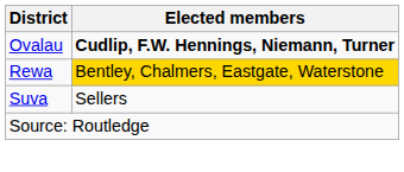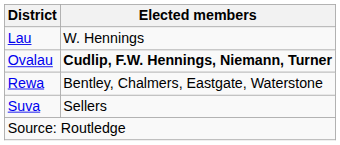 <table class=wikitable>
 <tr>
 <th>District</th>
 <th>Elected members</th>
+</tr>
+<tr>
+<td><a href='#'>Lau</a></td>
+<td>W. Hennings</td>
 </tr>
 <tr>
 <td><a href='#'>Ovalau</a></td>
 <td><strong>Cudlip, F.W. Hennings, Niemann, Turner</strong></td>
 </tr>
 <tr>
 <td><a href='#'>Rewa</a></td>
-<td style="background: gold;">Bentley, Chalmers, Eastgate, Waterstone</td>
+<td>Bentley, Chalmers, Eastgate, Waterstone</td>
 </tr>
 <tr>
 <td><a href='#'>Suva</a></td>
 <td>Sellers</td>
 </tr>
 <tr>
 <td colspan=2>Source: Routledge</td>
 </tr>
 </table>
